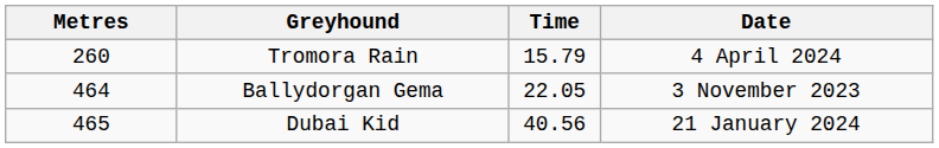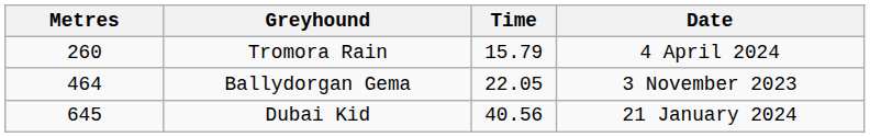 <table class="wikitable" style="font-size: 100%">
 <tr>
 <th width=100>Metres</th>
 <th width=200>Greyhound</th>
 <th width=50>Time</th>
 <th width=200>Date</th>
 </tr>
 <tr align=center>
 <td>260</td>
 <td>Tromora Rain</td>
 <td>15.79</td>
 <td>4 April 2024</td>
 </tr>
 <tr align=center>
 <td>464</td>
 <td>Ballydorgan Gema</td>
 <td>22.05</td>
 <td>3 November 2023</td>
 </tr>
 <tr align=center>
-<td>465</td>
+<td>645</td>
 <td>Dubai Kid</td>
 <td>40.56</td>
 <td>21 January 2024</td>
 </tr>
 </table>
